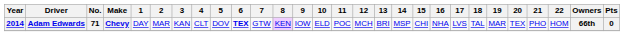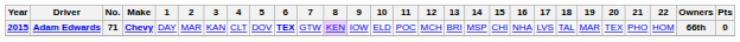 <table class="wikitable" style="text-align:center; font-size:75%">
 <tr>
 <th>Year</th>
 <th>Driver</th>
 <th>No.</th>
 <th>Make</th>
 <th>1</th>
 <th>2</th>
 <th>3</th>
 <th>4</th>
 <th>5</th>
 <th>6</th>
 <th>7</th>
 <th>8</th>
 <th>9</th>
 <th>10</th>
 <th>11</th>
 <th>12</th>
 <th>13</th>
 <th>14</th>
 <th>15</th>
 <th>16</th>
 <th>17</th>
 <th>18</th>
 <th>19</th>
 <th>20</th>
 <th>21</th>
 <th>22</th>
 <th>Owners</th>
 <th>Pts</th>
 </tr>
 <tr>
-<th><a href='#'>2014</a></th>
+<th><a href='#'>2015</a></th>
 <th><a href='#'>Adam Edwards</a></th>
 <th>71</th>
 <th><a href='#'>Chevy</a></th>
 <td><a href='#'>DAY</a></td>
 <td><a href='#'>MAR</a></td>
 <td><a href='#'>KAN</a></td>
 <td><a href='#'>CLT</a></td>
 <td><a href='#'>DOV</a></td>
 <td><strong><a href='#'>TEX</a></strong></td>
 <td><a href='#'>GTW</a></td>
 <td style="background:#EFCFFF;"><a href='#'>KEN</a><br></td>
 <td><a href='#'>IOW</a></td>
 <td><a href='#'>ELD</a></td>
 <td><a href='#'>POC</a></td>
 <td><a href='#'>MCH</a></td>
 <td><a href='#'>BRI</a></td>
 <td><a href='#'>MSP</a></td>
 <td><a href='#'>CHI</a></td>
 <td><a href='#'>NHA</a></td>
 <td><a href='#'>LVS</a></td>
 <td><a href='#'>TAL</a></td>
 <td><a href='#'>MAR</a></td>
 <td><a href='#'>TEX</a></td>
 <td><a href='#'>PHO</a></td>
 <td><a href='#'>HOM</a></td>
 <th>66th</th>
 <th>0</th>
 </tr>
 <tr>
 </tr>
 </table>
